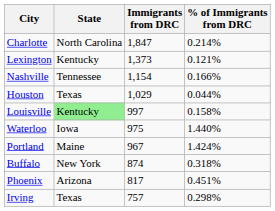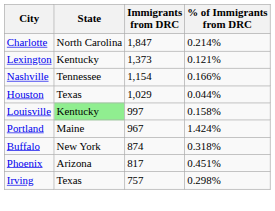 <table class="wikitable sortable">
 <tr>
 <th>City</th>
 <th>State</th>
 <th>Immigrants<br>from DRC</th>
 <th>% of Immigrants<br>from DRC</th>
 </tr>
 <tr>
 <td><a href='#'>Charlotte</a></td>
 <td>North Carolina</td>
 <td>1,847</td>
 <td>0.214%</td>
 </tr>
 <tr>
 <td><a href='#'>Lexington</a></td>
 <td>Kentucky</td>
 <td>1,373</td>
 <td>0.121%</td>
 </tr>
 <tr>
 <td><a href='#'>Nashville</a></td>
 <td>Tennessee</td>
 <td>1,154</td>
 <td>0.166%</td>
 </tr>
 <tr>
 <td><a href='#'>Houston</a></td>
 <td>Texas</td>
 <td>1,029</td>
 <td>0.044%</td>
 </tr>
 <tr>
 <td><a href='#'>Louisville</a></td>
 <td style="background: lightgreen;">Kentucky</td>
 <td>997</td>
 <td>0.158%</td>
 </tr>
 <tr>
-<td><a href='#'>Waterloo</a></td>
-<td>Iowa</td>
-<td>975</td>
-<td>1.440%</td>
-</tr>
-<tr>
 <td><a href='#'>Portland</a></td>
 <td>Maine</td>
 <td>967</td>
 <td>1.424%</td>
 </tr>
 <tr>
 <td><a href='#'>Buffalo</a></td>
 <td>New York</td>
 <td>874</td>
 <td>0.318%</td>
 </tr>
 <tr>
 <td><a href='#'>Phoenix</a></td>
 <td>Arizona</td>
 <td>817</td>
 <td>0.451%</td>
 </tr>
 <tr>
 <td><a href='#'>Irving</a></td>
 <td>Texas</td>
 <td>757</td>
 <td>0.298%</td>
 </tr>
 </table>
